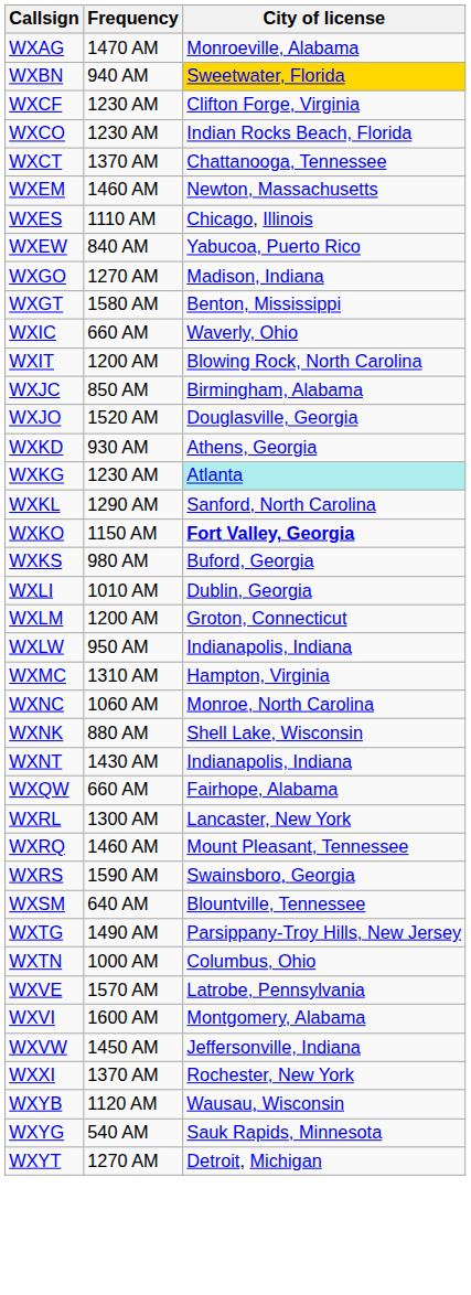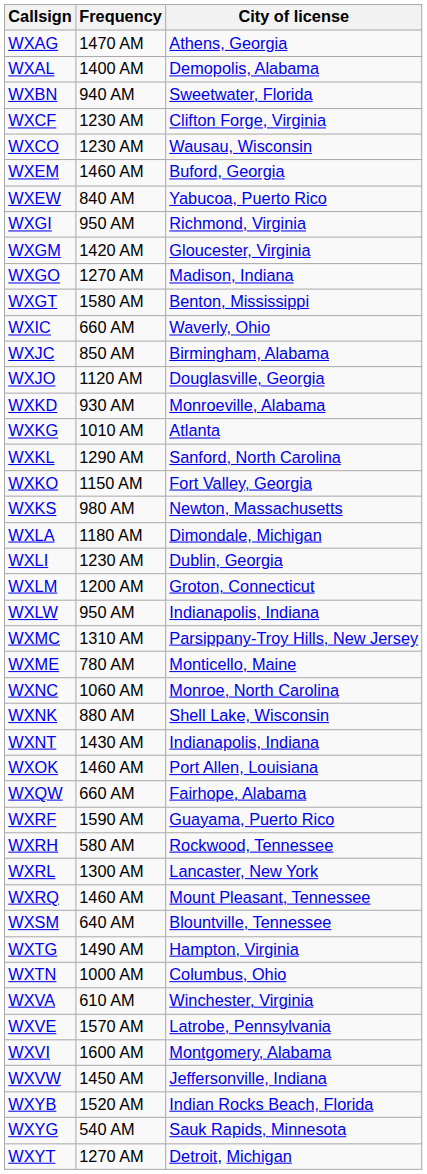 <table class="wikitable sortable">
 <tr>
 <th>Callsign</th>
 <th>Frequency</th>
 <th>City of license</th>
 </tr>
 <tr>
 <td><a href='#'>WXAG</a></td>
 <td>1470 AM</td>
-<td><a href='#'>Monroeville, Alabama</a></td>
+<td><a href='#'>Athens, Georgia</a></td>
+</tr>
+<tr>
+<td><a href='#'>WXAL</a></td>
+<td>1400 AM</td>
+<td><a href='#'>Demopolis, Alabama</a></td>
 </tr>
 <tr>
 <td><a href='#'>WXBN</a></td>
 <td>940 AM</td>
-<td style="background: gold;"><a href='#'>Sweetwater, Florida</a></td>
+<td><a href='#'>Sweetwater, Florida</a></td>
 </tr>
 <tr>
 <td><a href='#'>WXCF</a></td>
 <td>1230 AM</td>
 <td><a href='#'>Clifton Forge, Virginia</a></td>
 </tr>
 <tr>
 <td><a href='#'>WXCO</a></td>
 <td>1230 AM</td>
-<td><a href='#'>Indian Rocks Beach, Florida</a></td>
-</tr>
-<tr>
-<td><a href='#'>WXCT</a></td>
-<td>1370 AM</td>
-<td><a href='#'>Chattanooga, Tennessee</a></td>
+<td><a href='#'>Wausau, Wisconsin</a></td>
 </tr>
 <tr>
 <td><a href='#'>WXEM</a></td>
 <td>1460 AM</td>
-<td><a href='#'>Newton, Massachusetts</a></td>
-</tr>
-<tr>
-<td><a href='#'>WXES</a></td>
-<td>1110 AM</td>
-<td><a href='#'>Chicago</a>, <a href='#'>Illinois</a></td>
+<td><a href='#'>Buford, Georgia</a></td>
 </tr>
 <tr>
 <td><a href='#'>WXEW</a></td>
 <td>840 AM</td>
 <td><a href='#'>Yabucoa, Puerto Rico</a></td>
+</tr>
+<tr>
+<td><a href='#'>WXGI</a></td>
+<td>950 AM</td>
+<td><a href='#'>Richmond, Virginia</a></td>
+</tr>
+<tr>
+<td><a href='#'>WXGM</a></td>
+<td>1420 AM</td>
+<td><a href='#'>Gloucester, Virginia</a></td>
 </tr>
 <tr>
 <td><a href='#'>WXGO</a></td>
 <td>1270 AM</td>
 <td><a href='#'>Madison, Indiana</a></td>
 </tr>
 <tr>
 <td><a href='#'>WXGT</a></td>
 <td>1580 AM</td>
 <td><a href='#'>Benton, Mississippi</a></td>
 </tr>
 <tr>
 <td><a href='#'>WXIC</a></td>
 <td>660 AM</td>
 <td><a href='#'>Waverly, Ohio</a></td>
 </tr>
 <tr>
-<td><a href='#'>WXIT</a></td>
-<td>1200 AM</td>
-<td><a href='#'>Blowing Rock, North Carolina</a></td>
-</tr>
-<tr>
 <td><a href='#'>WXJC</a></td>
 <td>850 AM</td>
 <td><a href='#'>Birmingham, Alabama</a></td>
 </tr>
 <tr>
 <td><a href='#'>WXJO</a></td>
-<td>1520 AM</td>
+<td>1120 AM</td>
 <td><a href='#'>Douglasville, Georgia</a></td>
 </tr>
 <tr>
 <td><a href='#'>WXKD</a></td>
 <td>930 AM</td>
-<td><a href='#'>Athens, Georgia</a></td>
+<td><a href='#'>Monroeville, Alabama</a></td>
 </tr>
 <tr>
 <td><a href='#'>WXKG</a></td>
-<td>1230 AM</td>
-<td style="background: paleturquoise;"><a href='#'>Atlanta</a></td>
+<td>1010 AM</td>
+<td><a href='#'>Atlanta</a></td>
 </tr>
 <tr>
 <td><a href='#'>WXKL</a></td>
 <td>1290 AM</td>
 <td><a href='#'>Sanford, North Carolina</a></td>
 </tr>
 <tr>
 <td><a href='#'>WXKO</a></td>
 <td>1150 AM</td>
-<td><strong><a href='#'>Fort Valley, Georgia</a></strong></td>
+<td><a href='#'>Fort Valley, Georgia</a></td>
 </tr>
 <tr>
 <td><a href='#'>WXKS</a></td>
 <td>980 AM</td>
-<td><a href='#'>Buford, Georgia</a></td>
+<td><a href='#'>Newton, Massachusetts</a></td>
+</tr>
+<tr>
+<td><a href='#'>WXLA</a></td>
+<td>1180 AM</td>
+<td><a href='#'>Dimondale, Michigan</a></td>
 </tr>
 <tr>
 <td><a href='#'>WXLI</a></td>
-<td>1010 AM</td>
+<td>1230 AM</td>
 <td><a href='#'>Dublin, Georgia</a></td>
 </tr>
 <tr>
 <td><a href='#'>WXLM</a></td>
 <td>1200 AM</td>
 <td><a href='#'>Groton, Connecticut</a></td>
 </tr>
 <tr>
 <td><a href='#'>WXLW</a></td>
 <td>950 AM</td>
 <td><a href='#'>Indianapolis, Indiana</a></td>
 </tr>
 <tr>
 <td><a href='#'>WXMC</a></td>
 <td>1310 AM</td>
-<td><a href='#'>Hampton, Virginia</a></td>
+<td><a href='#'>Parsippany-Troy Hills, New Jersey</a></td>
+</tr>
+<tr>
+<td><a href='#'>WXME</a></td>
+<td>780 AM</td>
+<td><a href='#'>Monticello, Maine</a></td>
 </tr>
 <tr>
 <td><a href='#'>WXNC</a></td>
 <td>1060 AM</td>
 <td><a href='#'>Monroe, North Carolina</a></td>
 </tr>
 <tr>
 <td><a href='#'>WXNK</a></td>
 <td>880 AM</td>
 <td><a href='#'>Shell Lake, Wisconsin</a></td>
 </tr>
 <tr>
 <td><a href='#'>WXNT</a></td>
 <td>1430 AM</td>
 <td><a href='#'>Indianapolis, Indiana</a></td>
 </tr>
 <tr>
+<td><a href='#'>WXOK</a></td>
+<td>1460 AM</td>
+<td><a href='#'>Port Allen, Louisiana</a></td>
+</tr>
+<tr>
 <td><a href='#'>WXQW</a></td>
 <td>660 AM</td>
 <td><a href='#'>Fairhope, Alabama</a></td>
+</tr>
+<tr>
+<td><a href='#'>WXRF</a></td>
+<td>1590 AM</td>
+<td><a href='#'>Guayama, Puerto Rico</a></td>
+</tr>
+<tr>
+<td><a href='#'>WXRH</a></td>
+<td>580 AM</td>
+<td><a href='#'>Rockwood, Tennessee</a></td>
 </tr>
 <tr>
 <td><a href='#'>WXRL</a></td>
 <td>1300 AM</td>
 <td><a href='#'>Lancaster, New York</a></td>
 </tr>
 <tr>
 <td><a href='#'>WXRQ</a></td>
 <td>1460 AM</td>
 <td><a href='#'>Mount Pleasant, Tennessee</a></td>
 </tr>
 <tr>
-<td><a href='#'>WXRS</a></td>
-<td>1590 AM</td>
-<td><a href='#'>Swainsboro, Georgia</a></td>
-</tr>
-<tr>
 <td><a href='#'>WXSM</a></td>
 <td>640 AM</td>
 <td><a href='#'>Blountville, Tennessee</a></td>
 </tr>
 <tr>
 <td><a href='#'>WXTG</a></td>
 <td>1490 AM</td>
-<td><a href='#'>Parsippany-Troy Hills, New Jersey</a></td>
+<td><a href='#'>Hampton, Virginia</a></td>
 </tr>
 <tr>
 <td><a href='#'>WXTN</a></td>
 <td>1000 AM</td>
 <td><a href='#'>Columbus, Ohio</a></td>
+</tr>
+<tr>
+<td><a href='#'>WXVA</a></td>
+<td>610 AM</td>
+<td><a href='#'>Winchester, Virginia</a></td>
 </tr>
 <tr>
 <td><a href='#'>WXVE</a></td>
 <td>1570 AM</td>
 <td><a href='#'>Latrobe, Pennsylvania</a></td>
 </tr>
 <tr>
 <td><a href='#'>WXVI</a></td>
 <td>1600 AM</td>
 <td><a href='#'>Montgomery, Alabama</a></td>
 </tr>
 <tr>
 <td><a href='#'>WXVW</a></td>
 <td>1450 AM</td>
 <td><a href='#'>Jeffersonville, Indiana</a></td>
 </tr>
 <tr>
-<td><a href='#'>WXXI</a></td>
-<td>1370 AM</td>
-<td><a href='#'>Rochester, New York</a></td>
-</tr>
-<tr>
 <td><a href='#'>WXYB</a></td>
-<td>1120 AM</td>
-<td><a href='#'>Wausau, Wisconsin</a></td>
+<td>1520 AM</td>
+<td><a href='#'>Indian Rocks Beach, Florida</a></td>
 </tr>
 <tr>
 <td><a href='#'>WXYG</a></td>
 <td>540 AM</td>
 <td><a href='#'>Sauk Rapids, Minnesota</a></td>
 </tr>
 <tr>
 <td><a href='#'>WXYT</a></td>
 <td>1270 AM</td>
 <td><a href='#'>Detroit</a>, <a href='#'>Michigan</a></td>
 </tr>
 </table>
